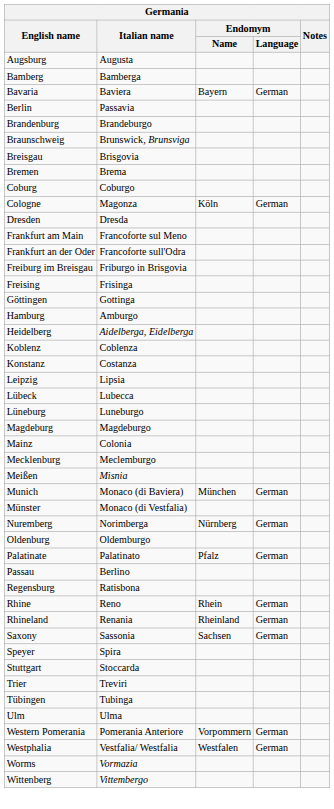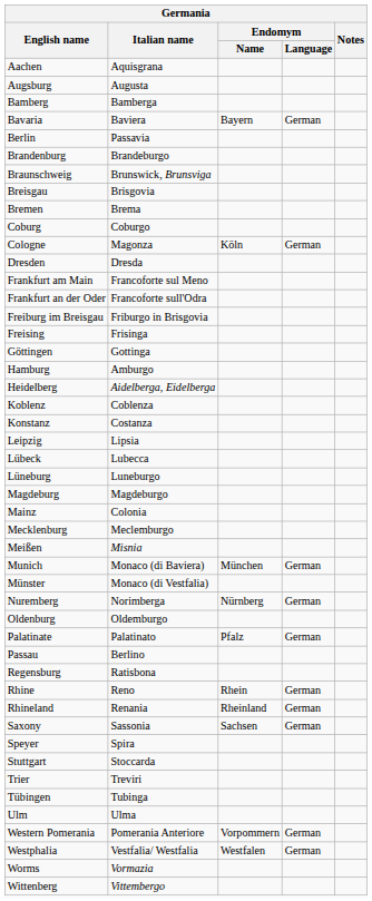 <table class="wikitable sortable">
 <tr>
 <th colspan="5"> Germania</th>
 </tr>
 <tr>
 <th rowspan="2">English name</th>
 <th rowspan="2">Italian name</th>
 <th colspan="2">Endomym</th>
 <th rowspan="2">Notes</th>
 </tr>
 <tr>
 <th>Name</th>
 <th>Language</th>
+</tr>
+<tr>
+<td>Aachen</td>
+<td>Aquisgrana</td>
+<td></td>
+<td></td>
+<td></td>
 </tr>
 <tr>
 <td>Augsburg</td>
 <td>Augusta</td>
 <td></td>
 <td></td>
 <td></td>
 </tr>
 <tr>
 <td>Bamberg</td>
 <td>Bamberga</td>
 <td></td>
 <td></td>
 <td></td>
 </tr>
 <tr>
 <td>Bavaria</td>
 <td>Baviera</td>
 <td>Bayern</td>
 <td>German</td>
 <td></td>
 </tr>
 <tr>
 <td>Berlin</td>
 <td>Passavia</td>
 <td></td>
 <td></td>
 <td></td>
 </tr>
 <tr>
 <td>Brandenburg</td>
 <td>Brandeburgo</td>
 <td></td>
 <td></td>
 <td></td>
 </tr>
 <tr>
 <td>Braunschweig</td>
 <td>Brunswick, <em>Brunsviga</em></td>
 <td></td>
 <td></td>
 <td></td>
 </tr>
 <tr>
 <td>Breisgau</td>
 <td>Brisgovia</td>
 <td></td>
 <td></td>
 <td></td>
 </tr>
 <tr>
 <td>Bremen</td>
 <td>Brema</td>
 <td></td>
 <td></td>
 <td></td>
 </tr>
 <tr>
 <td>Coburg</td>
 <td>Coburgo</td>
 <td></td>
 <td></td>
 <td></td>
 </tr>
 <tr>
 <td>Cologne</td>
 <td>Magonza</td>
 <td>Köln</td>
 <td>German</td>
 <td></td>
 </tr>
 <tr>
 <td>Dresden</td>
 <td>Dresda</td>
 <td></td>
 <td></td>
 <td></td>
 </tr>
 <tr>
 <td>Frankfurt am Main</td>
 <td>Francoforte sul Meno</td>
 <td></td>
 <td></td>
 <td></td>
 </tr>
 <tr>
 <td>Frankfurt an der Oder</td>
 <td>Francoforte sull'Odra</td>
 <td></td>
 <td></td>
 <td></td>
 </tr>
 <tr>
 <td>Freiburg im Breisgau</td>
 <td>Friburgo in Brisgovia</td>
 <td></td>
 <td></td>
 <td></td>
 </tr>
 <tr>
 <td>Freising</td>
 <td>Frisinga</td>
 <td></td>
 <td></td>
 <td></td>
 </tr>
 <tr>
 <td>Göttingen</td>
 <td>Gottinga</td>
 <td></td>
 <td></td>
 <td></td>
 </tr>
 <tr>
 <td>Hamburg</td>
 <td>Amburgo</td>
 <td></td>
 <td></td>
 <td></td>
 </tr>
 <tr>
 <td>Heidelberg</td>
 <td><em>Aidelberga, Eidelberga</em></td>
 <td></td>
 <td></td>
 <td></td>
 </tr>
 <tr>
 <td>Koblenz</td>
 <td>Coblenza</td>
 <td></td>
 <td></td>
 <td></td>
 </tr>
 <tr>
 <td>Konstanz</td>
 <td>Costanza</td>
 <td></td>
 <td></td>
 <td></td>
 </tr>
 <tr>
 <td>Leipzig</td>
 <td>Lipsia</td>
 <td></td>
 <td></td>
 <td></td>
 </tr>
 <tr>
 <td>Lübeck</td>
 <td>Lubecca</td>
 <td></td>
 <td></td>
 <td></td>
 </tr>
 <tr>
 <td>Lüneburg</td>
 <td>Luneburgo</td>
 <td></td>
 <td></td>
 <td></td>
 </tr>
 <tr>
 <td>Magdeburg</td>
 <td>Magdeburgo</td>
 <td></td>
 <td></td>
 <td></td>
 </tr>
 <tr>
 <td>Mainz</td>
 <td>Colonia</td>
 <td></td>
 <td></td>
 <td></td>
 </tr>
 <tr>
 <td>Mecklenburg</td>
 <td>Meclemburgo</td>
 <td></td>
 <td></td>
 <td></td>
 </tr>
 <tr>
 <td>Meißen</td>
 <td><em>Misnia</em></td>
 <td></td>
 <td></td>
 <td></td>
 </tr>
 <tr>
 <td>Munich</td>
 <td>Monaco (di Baviera)</td>
 <td>München</td>
 <td>German</td>
 <td></td>
 </tr>
 <tr>
 <td>Münster</td>
 <td>Monaco (di Vestfalia)</td>
 <td></td>
 <td></td>
 <td></td>
 </tr>
 <tr>
 <td>Nuremberg</td>
 <td>Norimberga</td>
 <td>Nürnberg</td>
 <td>German</td>
 <td></td>
 </tr>
 <tr>
 <td>Oldenburg</td>
 <td>Oldemburgo</td>
 <td></td>
 <td></td>
 <td></td>
 </tr>
 <tr>
 <td>Palatinate</td>
 <td>Palatinato</td>
 <td>Pfalz</td>
 <td>German</td>
 <td></td>
 </tr>
 <tr>
 <td>Passau</td>
 <td>Berlino</td>
 <td></td>
 <td></td>
 <td></td>
 </tr>
 <tr>
 <td>Regensburg</td>
 <td>Ratisbona</td>
 <td></td>
 <td></td>
 <td></td>
 </tr>
 <tr>
 <td>Rhine</td>
 <td>Reno</td>
 <td>Rhein</td>
 <td>German</td>
 <td></td>
 </tr>
 <tr>
 <td>Rhineland</td>
 <td>Renania</td>
 <td>Rheinland</td>
 <td>German</td>
 <td></td>
 </tr>
 <tr>
 <td>Saxony</td>
 <td>Sassonia</td>
 <td>Sachsen</td>
 <td>German</td>
 <td></td>
 </tr>
 <tr>
 <td>Speyer</td>
 <td>Spira</td>
 <td></td>
 <td></td>
 <td></td>
 </tr>
 <tr>
 <td>Stuttgart</td>
 <td>Stoccarda</td>
 <td></td>
 <td></td>
 <td></td>
 </tr>
 <tr>
 <td>Trier</td>
 <td>Treviri</td>
 <td></td>
 <td></td>
 <td></td>
 </tr>
 <tr>
 <td>Tübingen</td>
 <td>Tubinga</td>
 <td></td>
 <td></td>
 <td></td>
 </tr>
 <tr>
 <td>Ulm</td>
 <td>Ulma</td>
 <td></td>
 <td></td>
 <td></td>
 </tr>
 <tr>
 <td>Western Pomerania</td>
 <td>Pomerania Anteriore</td>
 <td>Vorpommern</td>
 <td>German</td>
 <td></td>
 </tr>
 <tr>
 <td>Westphalia</td>
 <td>Vestfalia/ Westfalia</td>
 <td>Westfalen</td>
 <td>German</td>
 <td></td>
 </tr>
 <tr>
 <td>Worms</td>
 <td><em>Vormazia</em></td>
 <td></td>
 <td></td>
 <td></td>
 </tr>
 <tr>
 <td>Wittenberg</td>
 <td><em>Vittembergo</em></td>
 <td></td>
 <td></td>
 <td></td>
 </tr>
 </table>
